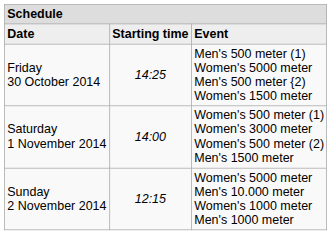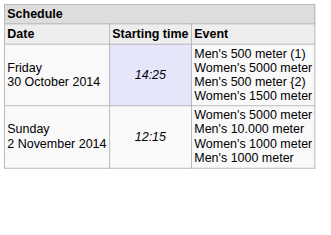 <table class="wikitable">
 <tr align=left bgcolor=#DDDDDD>
 <td colspan=3><strong>Schedule</strong></td>
 </tr>
 <tr align=left bgcolor=#EEEEEE>
 <td><strong>Date</strong></td>
 <td><strong>Starting time</strong></td>
 <td><strong>Event</strong></td>
 </tr>
 <tr>
 <td>Friday <br> 30 October 2014</td>
-<td style="text-align:center"><em>14:25</em></td>
+<td style="background: lavender; text-align:center"><em>14:25</em></td>
 <td>Men's 500 meter (1) <br> Women's 5000 meter <br> Men's 500 meter {2) <br> Women's 1500 meter</td>
-</tr>
-<tr>
-<td>Saturday <br> 1 November 2014</td>
-<td style="text-align:center"><em>14:00</em></td>
-<td>Women's 500 meter (1) <br> Women's 3000 meter <br> Women's 500 meter (2) <br> Men's 1500 meter</td>
 </tr>
 <tr>
 <td>Sunday <br> 2 November 2014</td>
 <td style="text-align:center"><em>12:15</em></td>
 <td>Women's 5000 meter <br> Men's 10.000 meter  <br> Women's 1000 meter <br> Men's 1000 meter</td>
 </tr>
 </table>
